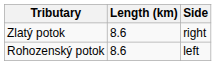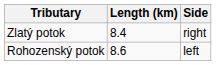 <table class="wikitable">
 <tr>
 <th>Tributary</th>
 <th>Length (km)</th>
 <th>Side</th>
 </tr>
 <tr>
 <td>Zlatý potok</td>
-<td>8.6</td>
+<td>8.4</td>
 <td>right</td>
 </tr>
 <tr>
 <td>Rohozenský potok</td>
 <td>8.6</td>
 <td>left</td>
 </tr>
 </table>
